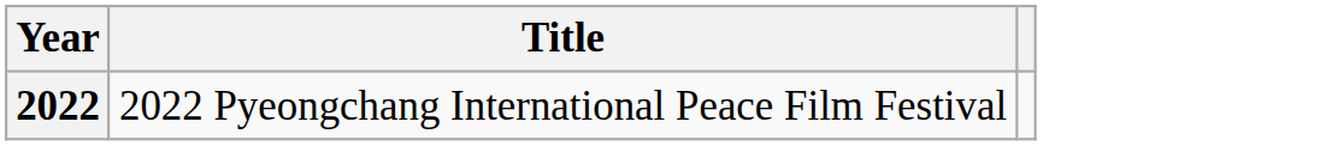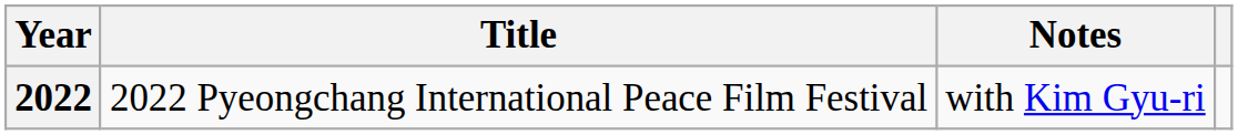 <table class="wikitable plainrowheaders">
 <tr>
 <th scope="col">Year</th>
 <th scope="col">Title</th>
+<th scope="col">Notes</th>
 <th scope="col" class="unsortable"></th>
 </tr>
 <tr>
 <th scope="row">2022</th>
 <td>2022 Pyeongchang International Peace Film Festival</td>
+<td>with <a href='#'>Kim Gyu-ri</a></td>
 <td style="text-align:center"></td>
 </tr>
 </table>
